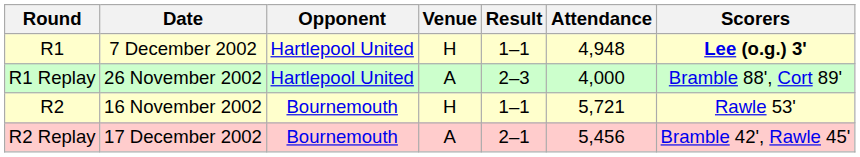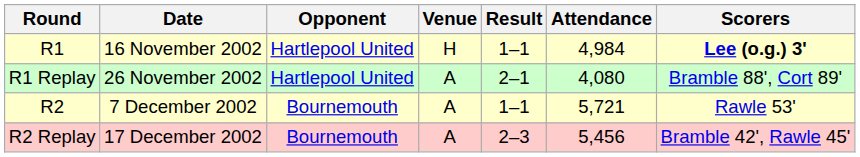 <table class="wikitable" style="text-align:center;">
 <tr>
 <th>Round</th>
 <th>Date</th>
 <th>Opponent</th>
 <th>Venue</th>
 <th>Result</th>
 <th>Attendance</th>
 <th>Scorers</th>
 </tr>
 <tr style="background: #FFFFCC;">
 <td>R1</td>
-<td>7 December 2002</td>
+<td>16 November 2002</td>
 <td><a href='#'>Hartlepool United</a></td>
 <td>H</td>
 <td>1–1</td>
-<td>4,948</td>
+<td>4,984</td>
 <td><strong><a href='#'>Lee</a> (o.g.) 3'</strong></td>
 </tr>
 <tr style="background: #CCFFCC;">
 <td>R1 Replay</td>
 <td>26 November 2002</td>
 <td><a href='#'>Hartlepool United</a></td>
 <td>A</td>
-<td>2–3</td>
-<td>4,000</td>
+<td>2–1</td>
+<td>4,080</td>
 <td><a href='#'>Bramble</a> 88', <a href='#'>Cort</a> 89'</td>
 </tr>
 <tr style="background: #FFFFCC;">
 <td>R2</td>
-<td>16 November 2002</td>
+<td>7 December 2002</td>
 <td><a href='#'>Bournemouth</a></td>
-<td>H</td>
+<td>A</td>
 <td>1–1</td>
 <td>5,721</td>
 <td><a href='#'>Rawle</a> 53'</td>
 </tr>
 <tr style="background: #FFCCCC;">
 <td>R2 Replay</td>
 <td>17 December 2002</td>
 <td><a href='#'>Bournemouth</a></td>
 <td>A</td>
-<td>2–1</td>
+<td>2–3</td>
 <td>5,456</td>
 <td><a href='#'>Bramble</a> 42', <a href='#'>Rawle</a> 45'</td>
 </tr>
 </table>
